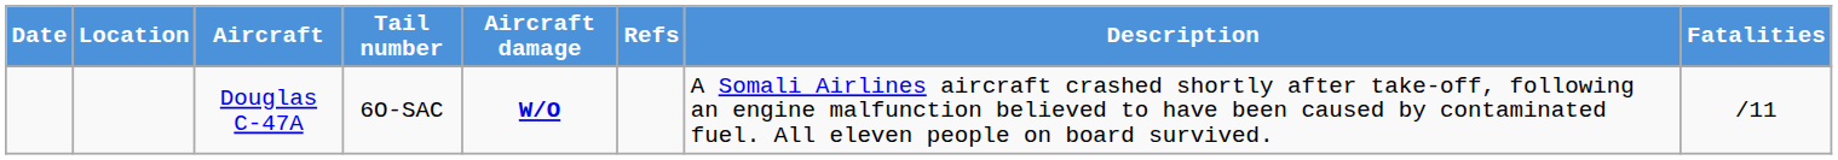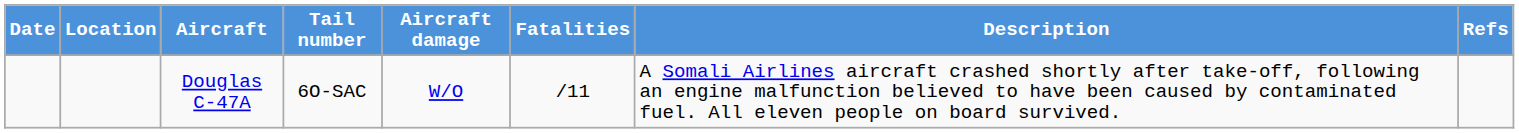 <table class="wikitable sortable toccolours" border="1" cellpadding="3" style="border-collapse:collapse; font-size: 85%">
 <tr>
 <th style="background-color: #4B92DB; color: white">Date</th>
 <th style="background-color: #4B92DB; color: white">Location</th>
 <th style="background-color: #4B92DB; color: white">Aircraft</th>
 <th style="background-color: #4B92DB; color: white">Tail number</th>
 <th style="background-color: #4B92DB; color: white">Aircraft damage</th>
+<th style="background-color: #4B92DB; color: white">Fatalities</th>
+<th style="background-color: #4B92DB; color: white" class="unsortable">Description</th>
 <th style="background-color: #4B92DB; color: white" class="unsortable">Refs</th>
-<th style="background-color: #4B92DB; color: white" class="unsortable">Description</th>
-<th style="background-color: #4B92DB; color: white">Fatalities</th>
 </tr>
 <tr>
 <td align=center></td>
 <td></td>
 <td align=center><a href='#'>Douglas C-47A</a></td>
 <td align=center>6O-SAC</td>
-<td align=center><strong><a href='#'>W/O</a></strong></td>
+<td align=center><a href='#'>W/O</a></td>
+<td align=center>/11</td>
+<td>A <a href='#'>Somali Airlines</a> aircraft crashed shortly after take-off, following an engine malfunction believed to have been caused by contaminated fuel. All eleven people on board survived.</td>
 <td align=center></td>
-<td>A <a href='#'>Somali Airlines</a> aircraft crashed shortly after take-off, following an engine malfunction believed to have been caused by contaminated fuel. All eleven people on board survived.</td>
-<td align=center>/11</td>
 </tr>
 </table>
